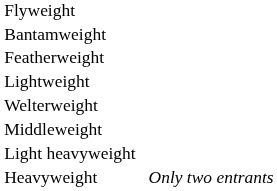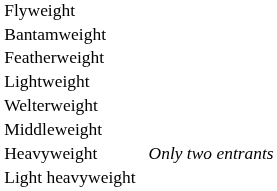 <table>
 <tr>
 <td>Flyweight</td>
 <td></td>
 <td></td>
 <td></td>
 </tr>
 <tr>
 <td>Bantamweight</td>
 <td></td>
 <td></td>
 <td></td>
 </tr>
 <tr>
 <td>Featherweight</td>
 <td></td>
 <td></td>
 <td></td>
 </tr>
 <tr>
 <td>Lightweight</td>
 <td></td>
 <td></td>
 <td></td>
 </tr>
 <tr>
 <td>Welterweight</td>
 <td></td>
 <td></td>
 <td></td>
 </tr>
 <tr>
 <td>Middleweight</td>
 <td></td>
 <td></td>
 <td></td>
 </tr>
 <tr>
+<td>Heavyweight</td>
+<td></td>
+<td></td>
+<td><em>Only two entrants</em></td>
+</tr>
+<tr>
 <td>Light heavyweight</td>
 <td></td>
 <td></td>
 <td></td>
 </tr>
-<tr>
-<td>Heavyweight</td>
-<td></td>
-<td></td>
-<td><em>Only two entrants</em></td>
-</tr>
 </table>
